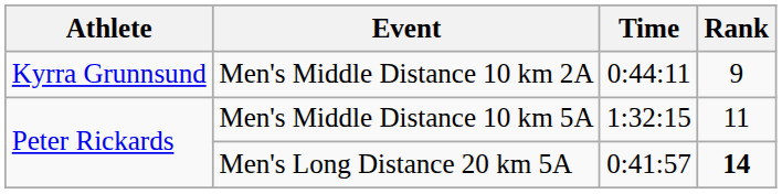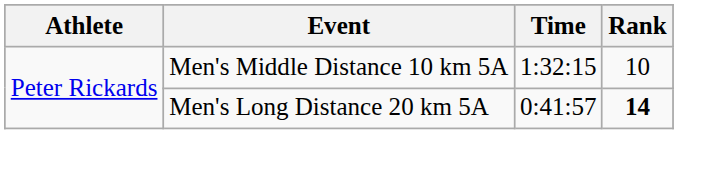 <table class="wikitable" style="font-size:90%">
 <tr>
 <th>Athlete</th>
 <th>Event</th>
 <th>Time</th>
 <th>Rank</th>
 </tr>
 <tr align=center>
-<td rowspan=1 align=left><a href='#'>Kyrra Grunnsund</a></td>
-<td align=left>Men's Middle Distance 10 km 2A</td>
-<td>0:44:11</td>
-<td>9</td>
-</tr>
-<tr align=center>
 <td rowspan=21 align=left><a href='#'>Peter Rickards</a></td>
 <td align=left>Men's Middle Distance 10 km 5A</td>
 <td>1:32:15</td>
-<td>11</td>
+<td>10</td>
 </tr>
 <tr align=center>
 <td align=left>Men's Long Distance 20 km 5A</td>
 <td>0:41:57</td>
 <td><strong>14</strong></td>
 </tr>
 </table>
